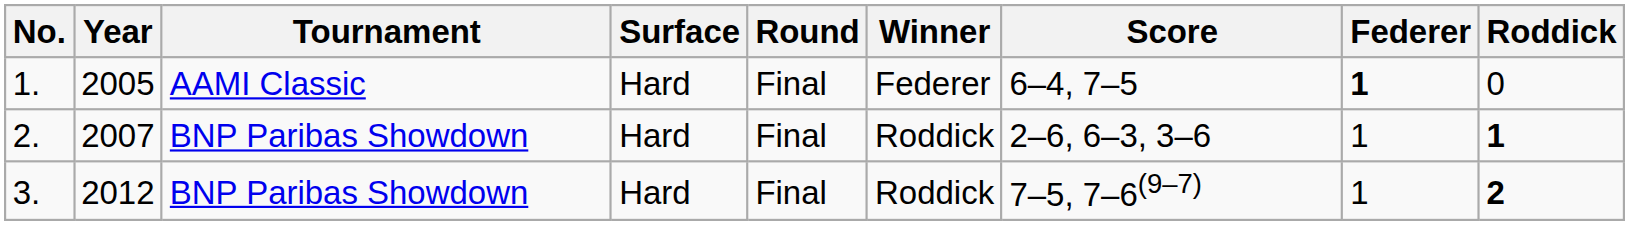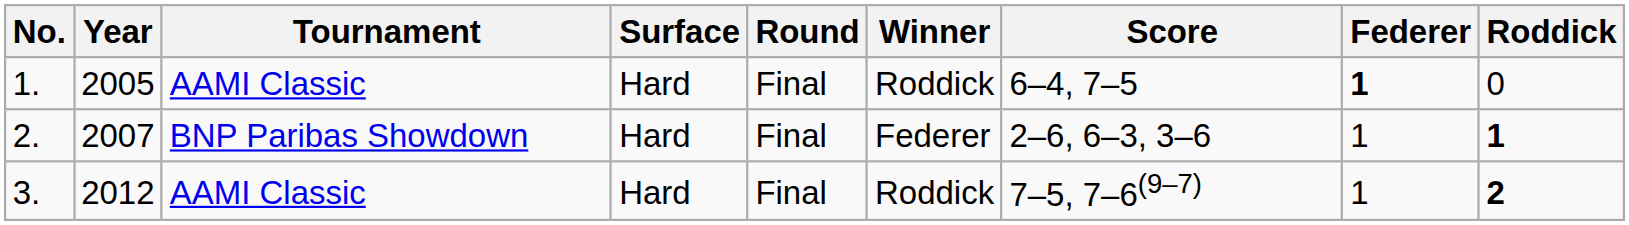 <table class="sortable wikitable" style=font-size:95%>
 <tr>
 <th>No.</th>
 <th>Year</th>
 <th width=200>Tournament</th>
 <th>Surface</th>
 <th>Round</th>
 <th>Winner</th>
 <th width=150>Score</th>
 <th>Federer</th>
 <th>Roddick</th>
 </tr>
 <tr>
 <td>1.</td>
 <td>2005</td>
 <td><a href='#'>AAMI Classic</a></td>
 <td>Hard</td>
 <td>Final</td>
-<td>Federer</td>
+<td>Roddick</td>
 <td>6–4, 7–5</td>
 <td><strong>1</strong></td>
 <td>0</td>
 </tr>
 <tr>
 <td>2.</td>
 <td>2007</td>
 <td><a href='#'>BNP Paribas Showdown</a></td>
 <td>Hard</td>
 <td>Final</td>
-<td>Roddick</td>
+<td>Federer</td>
 <td>2–6, 6–3, 3–6</td>
 <td>1</td>
 <td><strong>1</strong></td>
 </tr>
 <tr>
 <td>3.</td>
 <td>2012</td>
-<td><a href='#'>BNP Paribas Showdown</a></td>
+<td><a href='#'>AAMI Classic</a></td>
 <td>Hard</td>
 <td>Final</td>
 <td>Roddick</td>
 <td>7–5, 7–6<sup>(9–7)</sup></td>
 <td>1</td>
 <td><strong>2</strong></td>
 </tr>
 </table>
